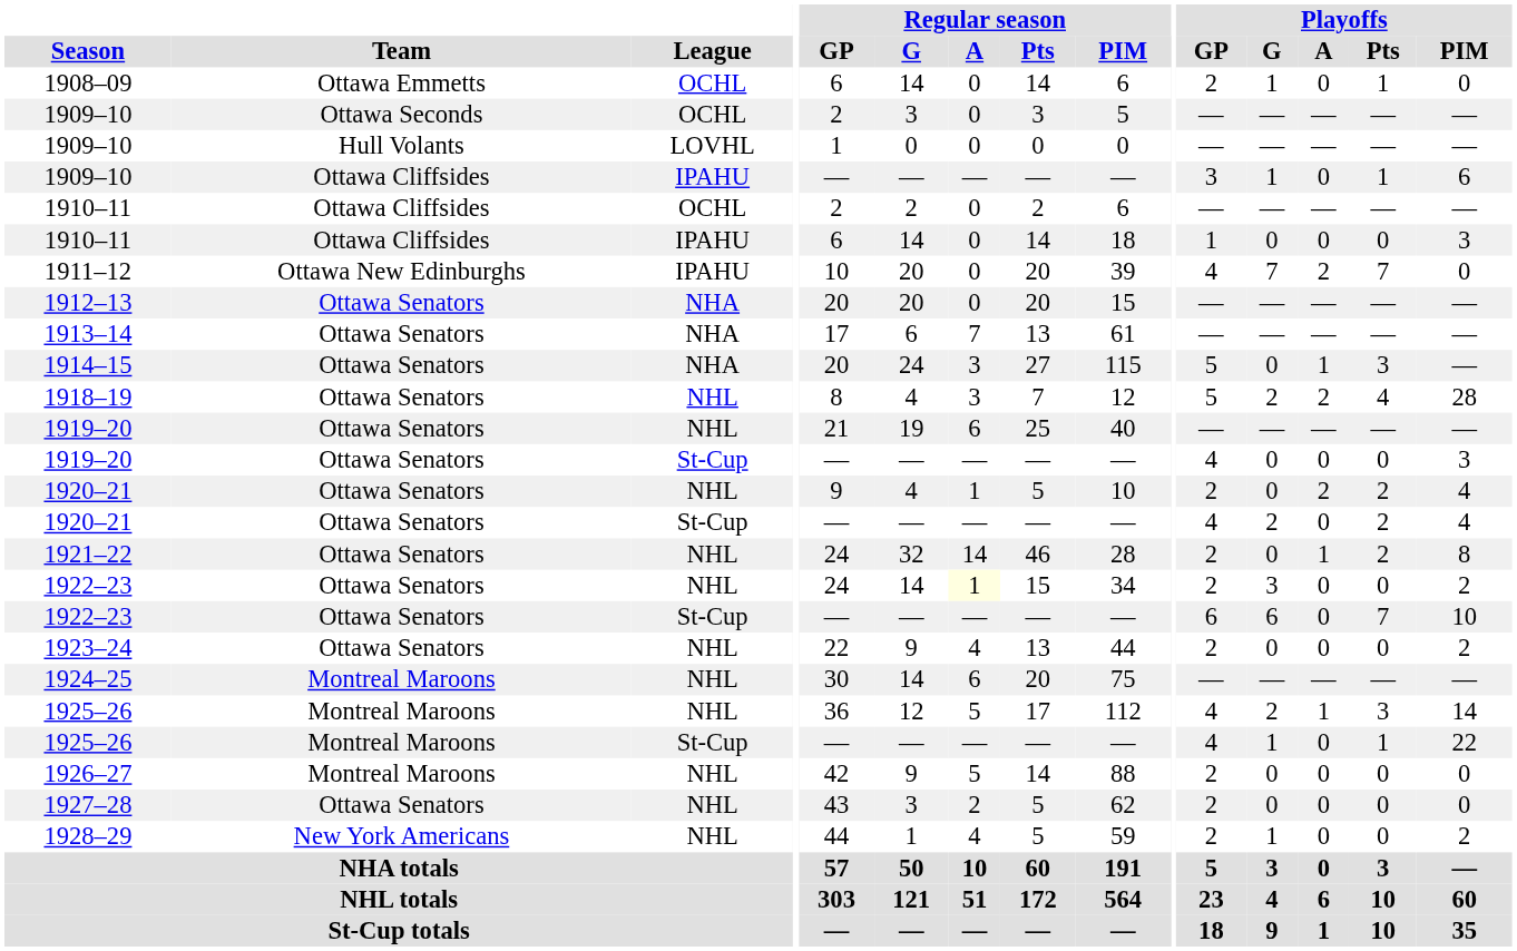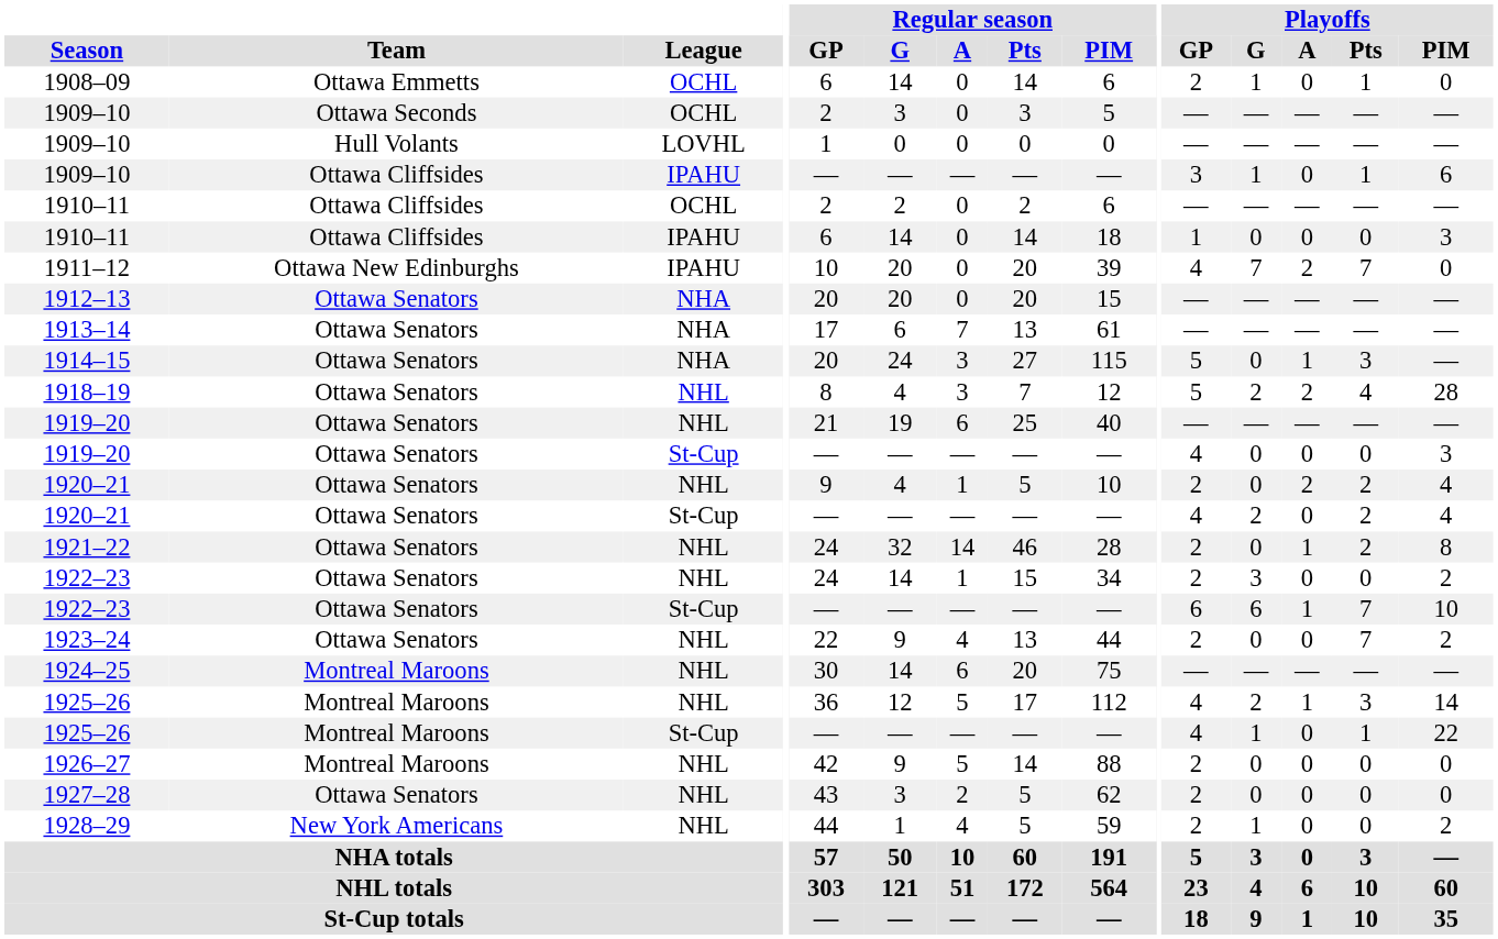 <table border="0" cellpadding="1" cellspacing="0" style="text-align:center; width:60em">
 <tr bgcolor="#e0e0e0">
 <th colspan="3" bgcolor="#ffffff"></th>
 <th rowspan="100" bgcolor="#ffffff"></th>
 <th colspan="5"><a href='#'>Regular season</a></th>
 <th rowspan="100" bgcolor="#ffffff"></th>
 <th colspan="5"><a href='#'>Playoffs</a></th>
 </tr>
 <tr bgcolor="#e0e0e0">
 <th><a href='#'>Season</a></th>
 <th>Team</th>
 <th>League</th>
 <th>GP</th>
 <th><a href='#'>G</a></th>
 <th><a href='#'>A</a></th>
 <th><a href='#'>Pts</a></th>
 <th><a href='#'>PIM</a></th>
 <th>GP</th>
 <th>G</th>
 <th>A</th>
 <th>Pts</th>
 <th>PIM</th>
 </tr>
 <tr>
 <td>1908–09</td>
 <td>Ottawa Emmetts</td>
 <td><a href='#'>OCHL</a></td>
 <td>6</td>
 <td>14</td>
 <td>0</td>
 <td>14</td>
 <td>6</td>
 <td>2</td>
 <td>1</td>
 <td>0</td>
 <td>1</td>
 <td>0</td>
 </tr>
 <tr bgcolor="#f0f0f0">
 <td>1909–10</td>
 <td>Ottawa Seconds</td>
 <td>OCHL</td>
 <td>2</td>
 <td>3</td>
 <td>0</td>
 <td>3</td>
 <td>5</td>
 <td>—</td>
 <td>—</td>
 <td>—</td>
 <td>—</td>
 <td>—</td>
 </tr>
 <tr>
 <td>1909–10</td>
 <td>Hull Volants</td>
 <td>LOVHL</td>
 <td>1</td>
 <td>0</td>
 <td>0</td>
 <td>0</td>
 <td>0</td>
 <td>—</td>
 <td>—</td>
 <td>—</td>
 <td>—</td>
 <td>—</td>
 </tr>
 <tr bgcolor="#f0f0f0">
 <td>1909–10</td>
 <td>Ottawa Cliffsides</td>
 <td><a href='#'>IPAHU</a></td>
 <td>—</td>
 <td>—</td>
 <td>—</td>
 <td>—</td>
 <td>—</td>
 <td>3</td>
 <td>1</td>
 <td>0</td>
 <td>1</td>
 <td>6</td>
 </tr>
 <tr>
 <td>1910–11</td>
 <td>Ottawa Cliffsides</td>
 <td>OCHL</td>
 <td>2</td>
 <td>2</td>
 <td>0</td>
 <td>2</td>
 <td>6</td>
 <td>—</td>
 <td>—</td>
 <td>—</td>
 <td>—</td>
 <td>—</td>
 </tr>
 <tr bgcolor="#f0f0f0">
 <td>1910–11</td>
 <td>Ottawa Cliffsides</td>
 <td>IPAHU</td>
 <td>6</td>
 <td>14</td>
 <td>0</td>
 <td>14</td>
 <td>18</td>
 <td>1</td>
 <td>0</td>
 <td>0</td>
 <td>0</td>
 <td>3</td>
 </tr>
 <tr>
 <td>1911–12</td>
 <td>Ottawa New Edinburghs</td>
 <td>IPAHU</td>
 <td>10</td>
 <td>20</td>
 <td>0</td>
 <td>20</td>
 <td>39</td>
 <td>4</td>
 <td>7</td>
 <td>2</td>
 <td>7</td>
 <td>0</td>
 </tr>
 <tr bgcolor="#f0f0f0">
 <td><a href='#'>1912–13</a></td>
 <td><a href='#'>Ottawa Senators</a></td>
 <td><a href='#'>NHA</a></td>
 <td>20</td>
 <td>20</td>
 <td>0</td>
 <td>20</td>
 <td>15</td>
 <td>—</td>
 <td>—</td>
 <td>—</td>
 <td>—</td>
 <td>—</td>
 </tr>
 <tr>
 <td><a href='#'>1913–14</a></td>
 <td>Ottawa Senators</td>
 <td>NHA</td>
 <td>17</td>
 <td>6</td>
 <td>7</td>
 <td>13</td>
 <td>61</td>
 <td>—</td>
 <td>—</td>
 <td>—</td>
 <td>—</td>
 <td>—</td>
 </tr>
 <tr bgcolor="#f0f0f0">
 <td><a href='#'>1914–15</a></td>
 <td>Ottawa Senators</td>
 <td>NHA</td>
 <td>20</td>
 <td>24</td>
 <td>3</td>
 <td>27</td>
 <td>115</td>
 <td>5</td>
 <td>0</td>
 <td>1</td>
 <td>3</td>
 <td>—</td>
 </tr>
 <tr>
 <td><a href='#'>1918–19</a></td>
 <td>Ottawa Senators</td>
 <td><a href='#'>NHL</a></td>
 <td>8</td>
 <td>4</td>
 <td>3</td>
 <td>7</td>
 <td>12</td>
 <td>5</td>
 <td>2</td>
 <td>2</td>
 <td>4</td>
 <td>28</td>
 </tr>
 <tr bgcolor="#f0f0f0">
 <td><a href='#'>1919–20</a></td>
 <td>Ottawa Senators</td>
 <td>NHL</td>
 <td>21</td>
 <td>19</td>
 <td>6</td>
 <td>25</td>
 <td>40</td>
 <td>—</td>
 <td>—</td>
 <td>—</td>
 <td>—</td>
 <td>—</td>
 </tr>
 <tr>
 <td><a href='#'>1919–20</a></td>
 <td>Ottawa Senators</td>
 <td><a href='#'>St-Cup</a></td>
 <td>—</td>
 <td>—</td>
 <td>—</td>
 <td>—</td>
 <td>—</td>
 <td>4</td>
 <td>0</td>
 <td>0</td>
 <td>0</td>
 <td>3</td>
 </tr>
 <tr bgcolor="#f0f0f0">
 <td><a href='#'>1920–21</a></td>
 <td>Ottawa Senators</td>
 <td>NHL</td>
 <td>9</td>
 <td>4</td>
 <td>1</td>
 <td>5</td>
 <td>10</td>
 <td>2</td>
 <td>0</td>
 <td>2</td>
 <td>2</td>
 <td>4</td>
 </tr>
 <tr>
 <td><a href='#'>1920–21</a></td>
 <td>Ottawa Senators</td>
 <td>St-Cup</td>
 <td>—</td>
 <td>—</td>
 <td>—</td>
 <td>—</td>
 <td>—</td>
 <td>4</td>
 <td>2</td>
 <td>0</td>
 <td>2</td>
 <td>4</td>
 </tr>
 <tr bgcolor="#f0f0f0">
 <td><a href='#'>1921–22</a></td>
 <td>Ottawa Senators</td>
 <td>NHL</td>
 <td>24</td>
 <td>32</td>
 <td>14</td>
 <td>46</td>
 <td>28</td>
 <td>2</td>
 <td>0</td>
 <td>1</td>
 <td>2</td>
 <td>8</td>
 </tr>
 <tr>
 <td><a href='#'>1922–23</a></td>
 <td>Ottawa Senators</td>
 <td>NHL</td>
 <td>24</td>
 <td>14</td>
-<td style="background: lightyellow;">1</td>
+<td>1</td>
 <td>15</td>
 <td>34</td>
 <td>2</td>
 <td>3</td>
 <td>0</td>
 <td>0</td>
 <td>2</td>
 </tr>
 <tr bgcolor="#f0f0f0">
 <td><a href='#'>1922–23</a></td>
 <td>Ottawa Senators</td>
 <td>St-Cup</td>
 <td>—</td>
 <td>—</td>
 <td>—</td>
 <td>—</td>
 <td>—</td>
 <td>6</td>
 <td>6</td>
-<td>0</td>
+<td>1</td>
 <td>7</td>
 <td>10</td>
 </tr>
 <tr>
 <td><a href='#'>1923–24</a></td>
 <td>Ottawa Senators</td>
 <td>NHL</td>
 <td>22</td>
 <td>9</td>
 <td>4</td>
 <td>13</td>
 <td>44</td>
 <td>2</td>
 <td>0</td>
 <td>0</td>
-<td>0</td>
+<td>7</td>
 <td>2</td>
 </tr>
 <tr bgcolor="#f0f0f0">
 <td><a href='#'>1924–25</a></td>
 <td><a href='#'>Montreal Maroons</a></td>
 <td>NHL</td>
 <td>30</td>
 <td>14</td>
 <td>6</td>
 <td>20</td>
 <td>75</td>
 <td>—</td>
 <td>—</td>
 <td>—</td>
 <td>—</td>
 <td>—</td>
 </tr>
 <tr>
 <td><a href='#'>1925–26</a></td>
 <td>Montreal Maroons</td>
 <td>NHL</td>
 <td>36</td>
 <td>12</td>
 <td>5</td>
 <td>17</td>
 <td>112</td>
 <td>4</td>
 <td>2</td>
 <td>1</td>
 <td>3</td>
 <td>14</td>
 </tr>
 <tr bgcolor="#f0f0f0">
 <td><a href='#'>1925–26</a></td>
 <td>Montreal Maroons</td>
 <td>St-Cup</td>
 <td>—</td>
 <td>—</td>
 <td>—</td>
 <td>—</td>
 <td>—</td>
 <td>4</td>
 <td>1</td>
 <td>0</td>
 <td>1</td>
 <td>22</td>
 </tr>
 <tr>
 <td><a href='#'>1926–27</a></td>
 <td>Montreal Maroons</td>
 <td>NHL</td>
 <td>42</td>
 <td>9</td>
 <td>5</td>
 <td>14</td>
 <td>88</td>
 <td>2</td>
 <td>0</td>
 <td>0</td>
 <td>0</td>
 <td>0</td>
 </tr>
 <tr bgcolor="#f0f0f0">
 <td><a href='#'>1927–28</a></td>
 <td>Ottawa Senators</td>
 <td>NHL</td>
 <td>43</td>
 <td>3</td>
 <td>2</td>
 <td>5</td>
 <td>62</td>
 <td>2</td>
 <td>0</td>
 <td>0</td>
 <td>0</td>
 <td>0</td>
 </tr>
 <tr>
 <td><a href='#'>1928–29</a></td>
 <td><a href='#'>New York Americans</a></td>
 <td>NHL</td>
 <td>44</td>
 <td>1</td>
 <td>4</td>
 <td>5</td>
 <td>59</td>
 <td>2</td>
 <td>1</td>
 <td>0</td>
 <td>0</td>
 <td>2</td>
 </tr>
 <tr bgcolor="#e0e0e0">
 <th colspan="3">NHA totals</th>
 <th>57</th>
 <th>50</th>
 <th>10</th>
 <th>60</th>
 <th>191</th>
 <th>5</th>
 <th>3</th>
 <th>0</th>
 <th>3</th>
 <th>—</th>
 </tr>
 <tr bgcolor="#e0e0e0">
 <th colspan="3">NHL totals</th>
 <th>303</th>
 <th>121</th>
 <th>51</th>
 <th>172</th>
 <th>564</th>
 <th>23</th>
 <th>4</th>
 <th>6</th>
 <th>10</th>
 <th>60</th>
 </tr>
 <tr bgcolor="#e0e0e0">
 <th colspan="3">St-Cup totals</th>
 <th>—</th>
 <th>—</th>
 <th>—</th>
 <th>—</th>
 <th>—</th>
 <th>18</th>
 <th>9</th>
 <th>1</th>
 <th>10</th>
 <th>35</th>
 </tr>
 </table>
